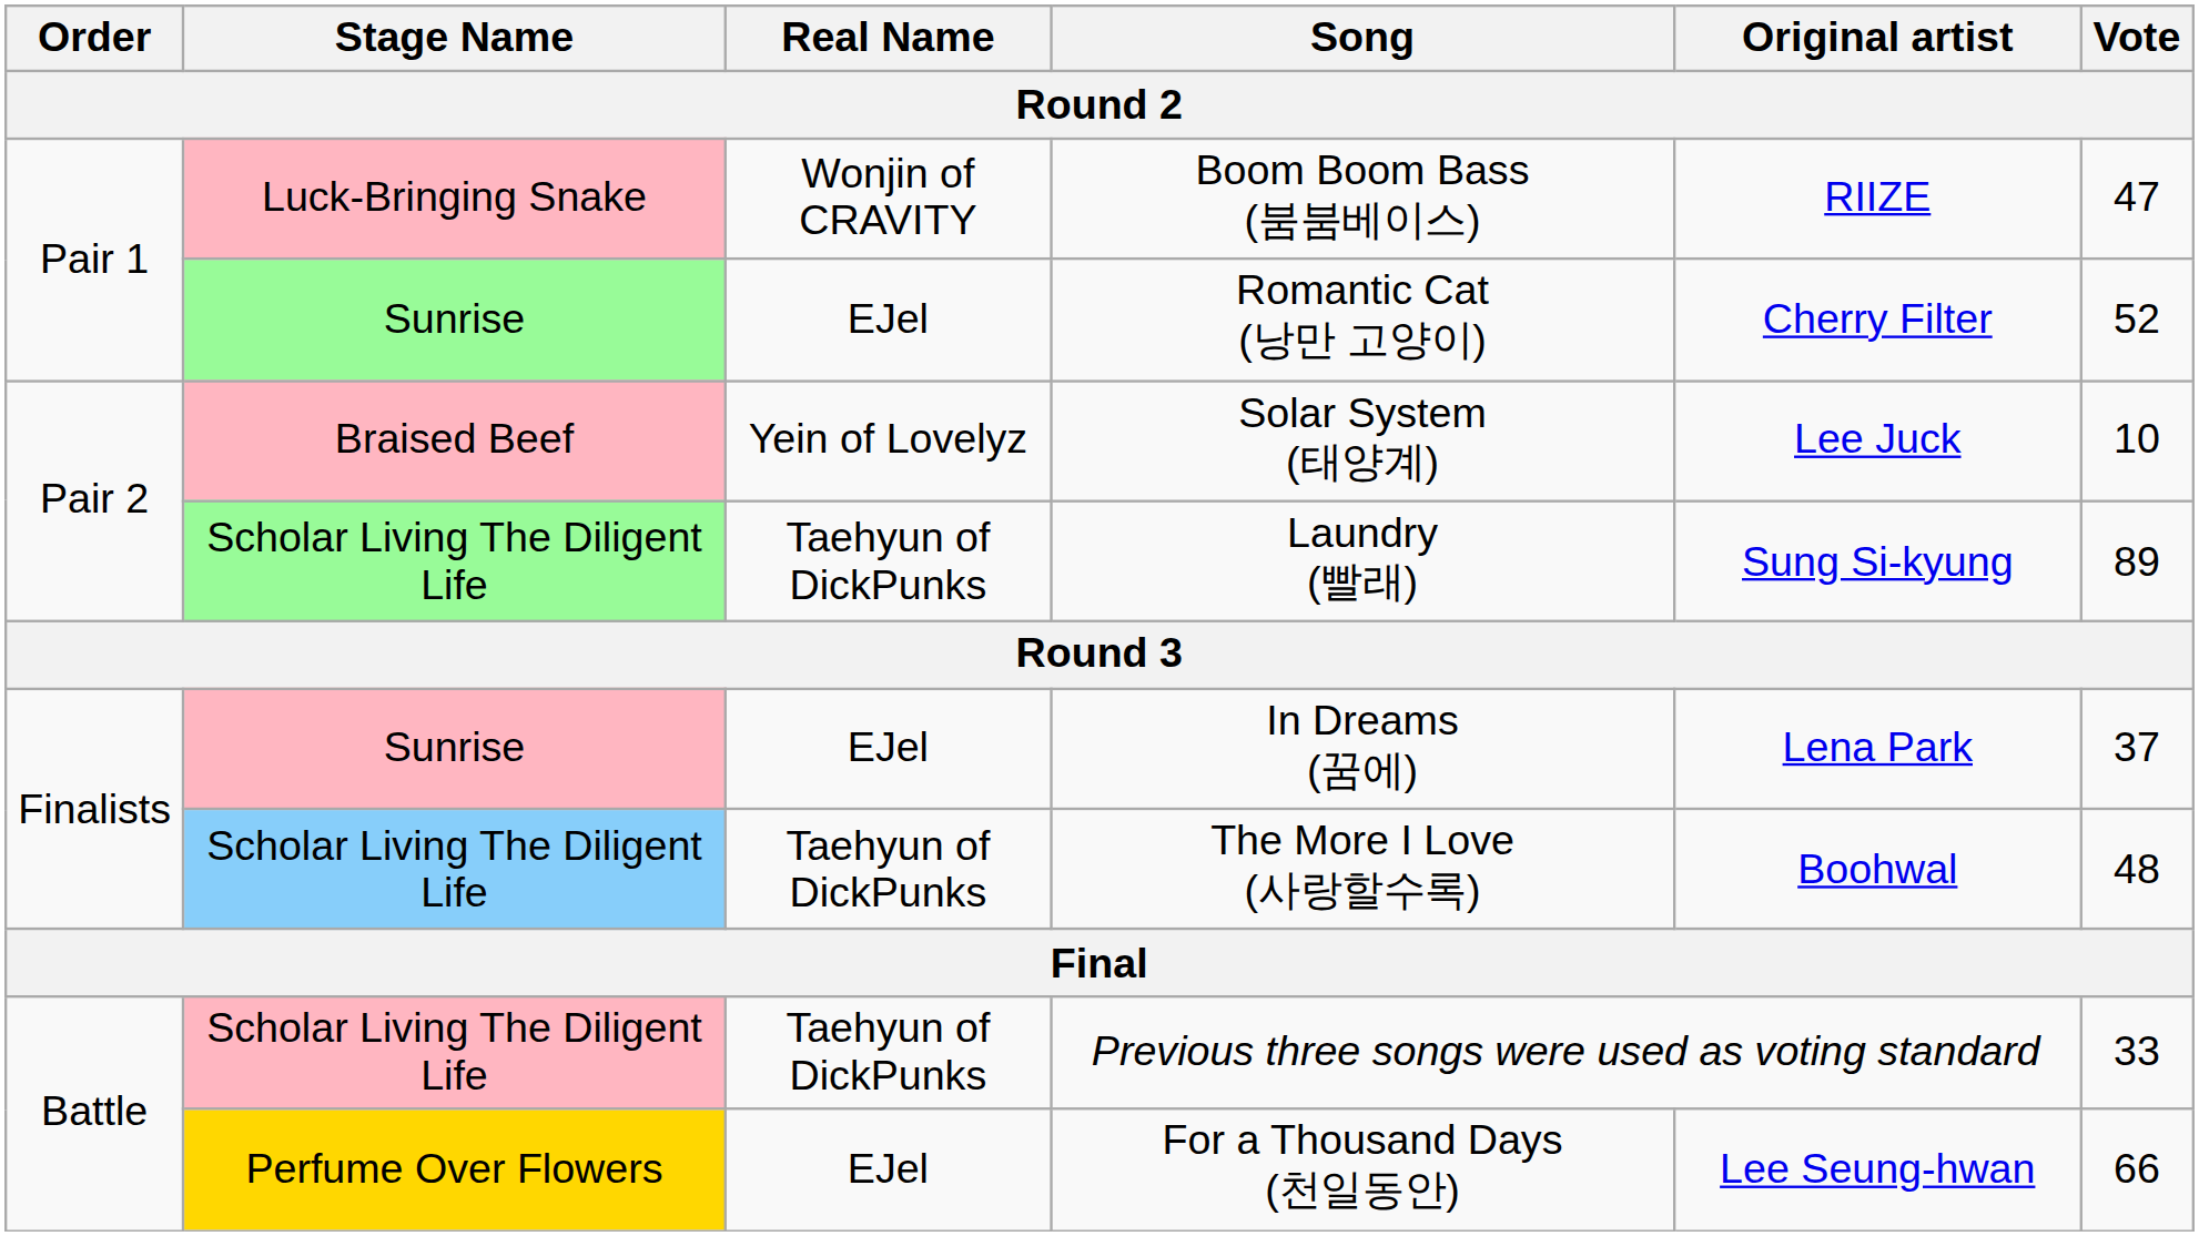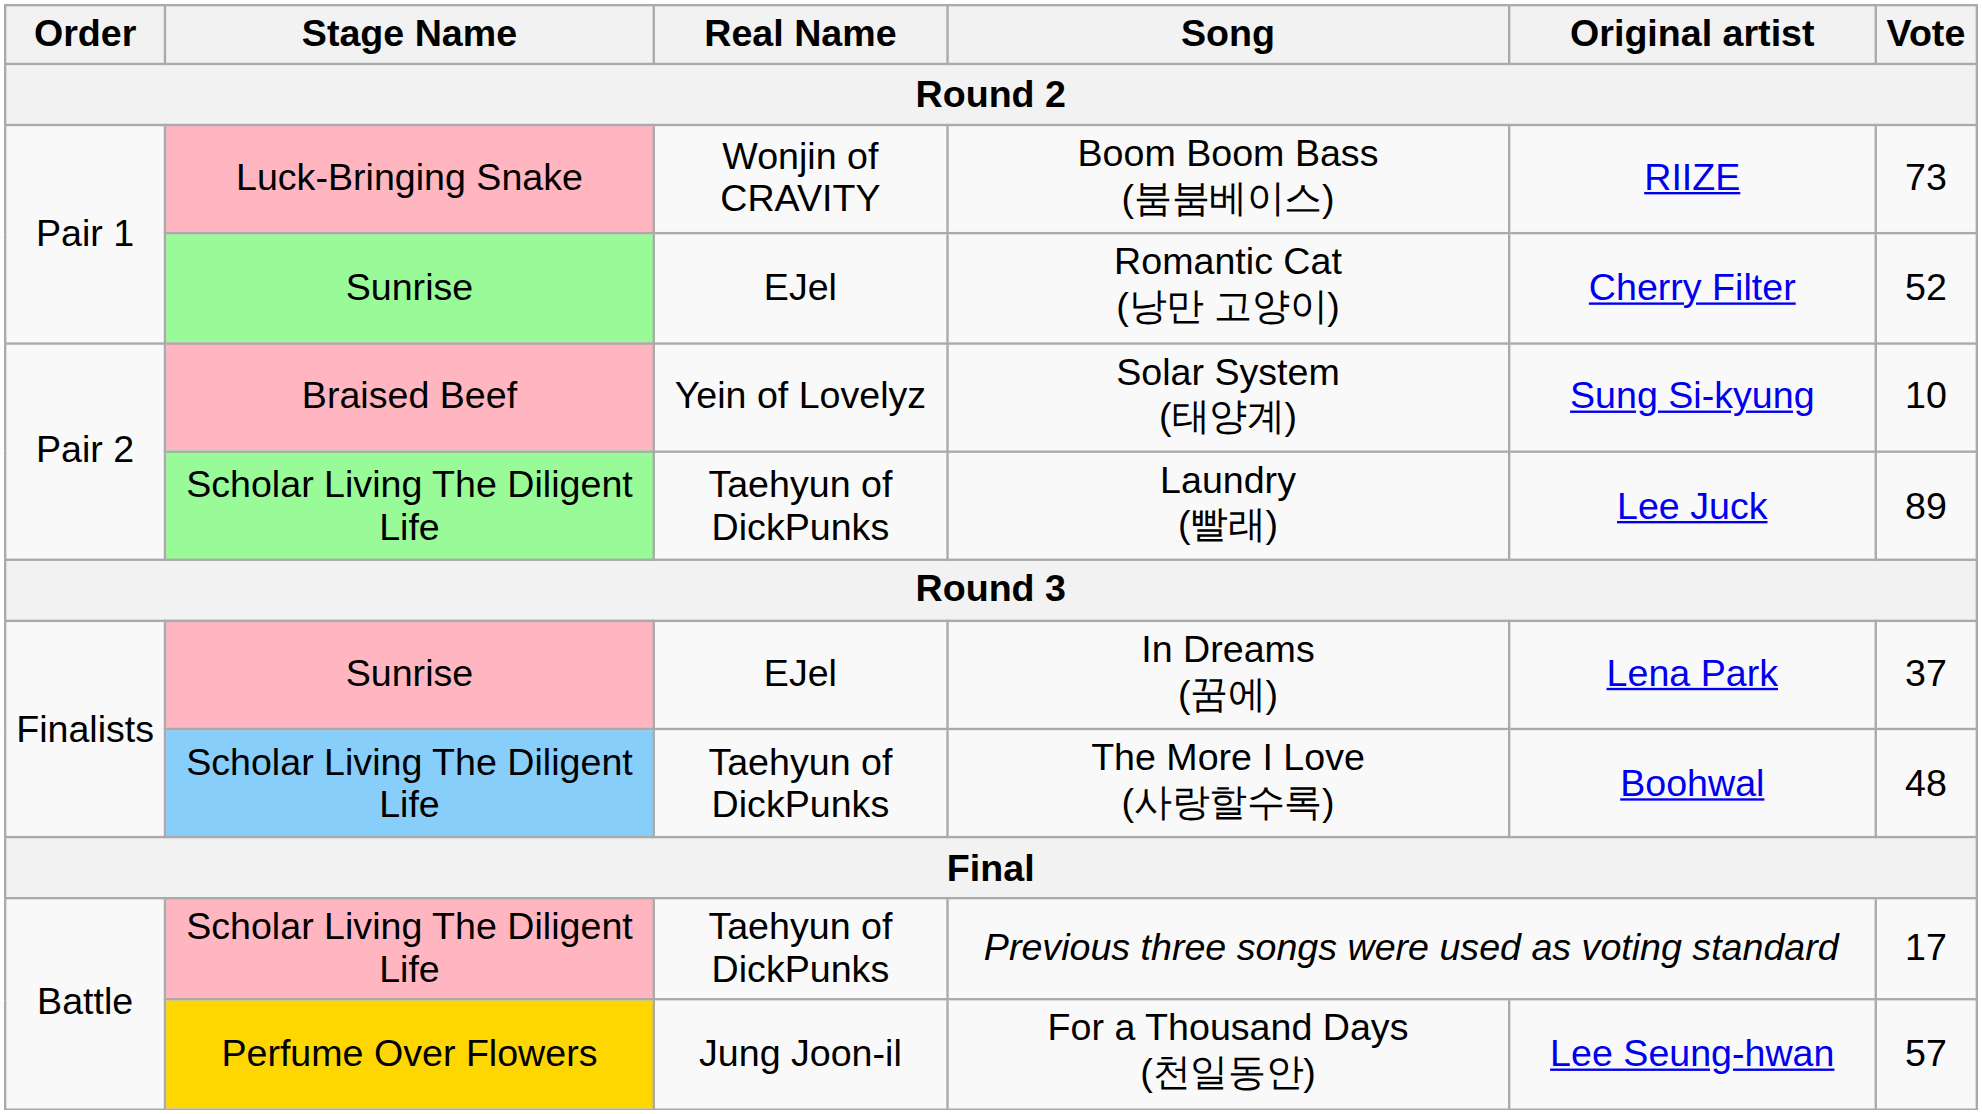 <table class="wikitable" style="text-align:center; width:95%;">
 <tr>
 <th style="width:1%">Order</th>
 <th style="width:20%;">Stage Name</th>
 <th style="width:12%">Real Name</th>
 <th style="width:23%;">Song</th>
 <th style="width:15%;">Original artist</th>
 <th style="width:1%;">Vote</th>
 </tr>
 <tr>
 <th colspan=6>Round 2</th>
 </tr>
 <tr>
 <td rowspan=2>Pair 1</td>
 <td bgcolor="lightpink">Luck-Bringing Snake</td>
 <td>Wonjin of CRAVITY</td>
 <td>Boom Boom Bass<br>(붐붐베이스)</td>
 <td><a href='#'>RIIZE</a></td>
-<td>47</td>
+<td>73</td>
 </tr>
 <tr>
 <td bgcolor="palegreen">Sunrise</td>
 <td>EJel</td>
 <td>Romantic Cat<br>(낭만 고양이)</td>
 <td><a href='#'>Cherry Filter</a></td>
 <td>52</td>
 </tr>
 <tr>
 <td rowspan=2>Pair 2</td>
 <td bgcolor="lightpink">Braised Beef</td>
 <td>Yein of Lovelyz</td>
 <td>Solar System<br>(태양계)</td>
-<td><a href='#'>Lee Juck</a></td>
+<td><a href='#'>Sung Si-kyung</a></td>
 <td>10</td>
 </tr>
 <tr>
 <td bgcolor="palegreen">Scholar Living The Diligent Life</td>
 <td>Taehyun of DickPunks</td>
 <td>Laundry<br>(빨래)</td>
-<td><a href='#'>Sung Si-kyung</a></td>
+<td><a href='#'>Lee Juck</a></td>
 <td>89</td>
 </tr>
 <tr>
 <th colspan=6>Round 3</th>
 </tr>
 <tr>
 <td rowspan=2>Finalists</td>
 <td bgcolor="lightpink">Sunrise</td>
 <td>EJel</td>
 <td>In Dreams<br>(꿈에)</td>
 <td><a href='#'>Lena Park</a></td>
 <td>37</td>
 </tr>
 <tr>
 <td bgcolor="lightskyblue">Scholar Living The Diligent Life</td>
 <td>Taehyun of DickPunks</td>
 <td>The More I Love<br>(사랑할수록)</td>
 <td><a href='#'>Boohwal</a></td>
 <td>48</td>
 </tr>
 <tr>
 <th colspan=6>Final</th>
 </tr>
 <tr>
 <td rowspan=2>Battle</td>
 <td bgcolor="lightpink">Scholar Living The Diligent Life</td>
 <td>Taehyun of DickPunks</td>
 <td colspan=2><em>Previous three songs were used as voting standard</em></td>
-<td>33</td>
+<td>17</td>
 </tr>
 <tr>
 <td bgcolor="gold">Perfume Over Flowers</td>
-<td>EJel</td>
+<td>Jung Joon-il</td>
 <td>For a Thousand Days<br>(천일동안)</td>
 <td><a href='#'>Lee Seung-hwan</a></td>
-<td>66</td>
+<td>57</td>
 </tr>
 </table>
